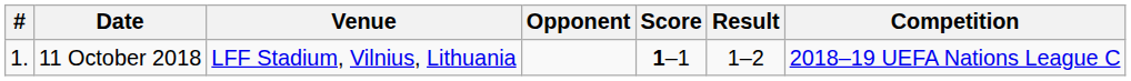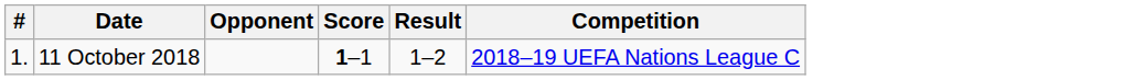 <table class="wikitable">
 <tr>
 <th>#</th>
 <th>Date</th>
-<th>Venue</th>
 <th>Opponent</th>
 <th>Score</th>
 <th>Result</th>
 <th>Competition</th>
 </tr>
 <tr>
 <td>1.</td>
 <td>11 October 2018</td>
-<td><a href='#'>LFF Stadium</a>, <a href='#'>Vilnius</a>, <a href='#'>Lithuania</a></td>
 <td></td>
 <td align=center><strong>1</strong>–1</td>
 <td align=center>1–2</td>
 <td><a href='#'>2018–19 UEFA Nations League C</a></td>
 </tr>
 </table>
